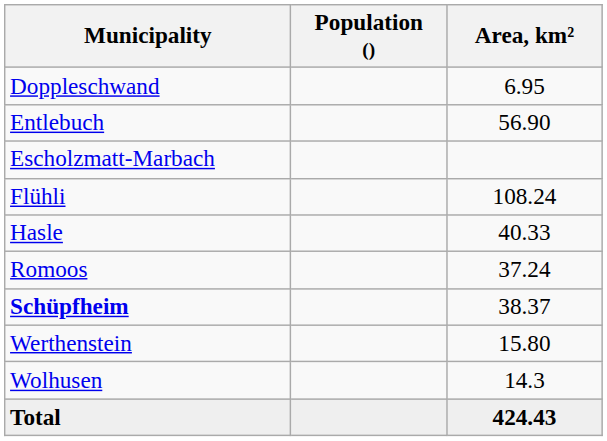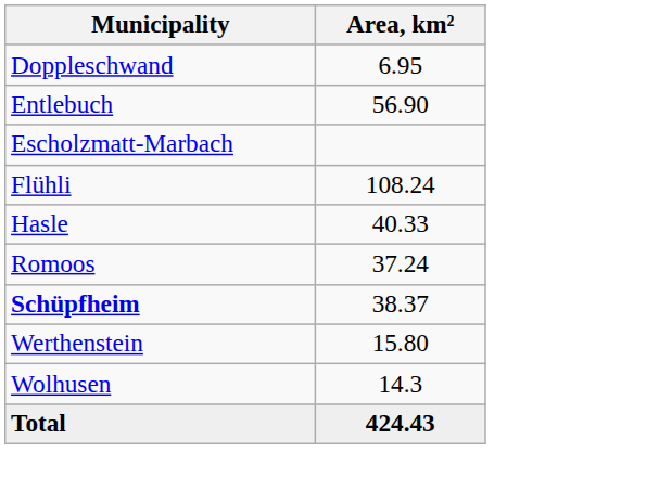 <table class="wikitable">
 <tr>
 <th width="190">Municipality</th>
-<th width="100">Population<br><small>()</small></th>
 <th width="100">Area, km²</th>
 </tr>
 <tr>
 <td><a href='#'>Doppleschwand</a></td>
-<td align="center"></td>
 <td align="center">6.95</td>
 </tr>
 <tr>
 <td><a href='#'>Entlebuch</a></td>
-<td align="center"></td>
 <td align="center">56.90</td>
 </tr>
 <tr>
 <td><a href='#'>Escholzmatt-Marbach</a></td>
 <td align="center"></td>
-<td align="center"></td>
 </tr>
 <tr>
 <td><a href='#'>Flühli</a></td>
-<td align="center"></td>
 <td align="center">108.24</td>
 </tr>
 <tr>
 <td><a href='#'>Hasle</a></td>
-<td align="center"></td>
 <td align="center">40.33</td>
 </tr>
 <tr>
 <td><a href='#'>Romoos</a></td>
-<td align="center"></td>
 <td align="center">37.24</td>
 </tr>
 <tr>
 <td><strong><a href='#'>Schüpfheim</a></strong></td>
-<td align="center"></td>
 <td align="center">38.37</td>
 </tr>
 <tr>
 <td><a href='#'>Werthenstein</a></td>
-<td align="center"></td>
 <td align="center">15.80</td>
 </tr>
 <tr>
 <td><a href='#'>Wolhusen</a></td>
-<td style="text-align:center;"></td>
 <td style="text-align:center;">14.3</td>
 </tr>
 <tr>
 <td bgcolor="#EFEFEF"><strong>Total</strong></td>
-<td align="center" bgcolor="#EFEFEF"><strong></strong></td>
 <td align="center" bgcolor="#EFEFEF"><strong>424.43</strong></td>
 </tr>
 </table>
